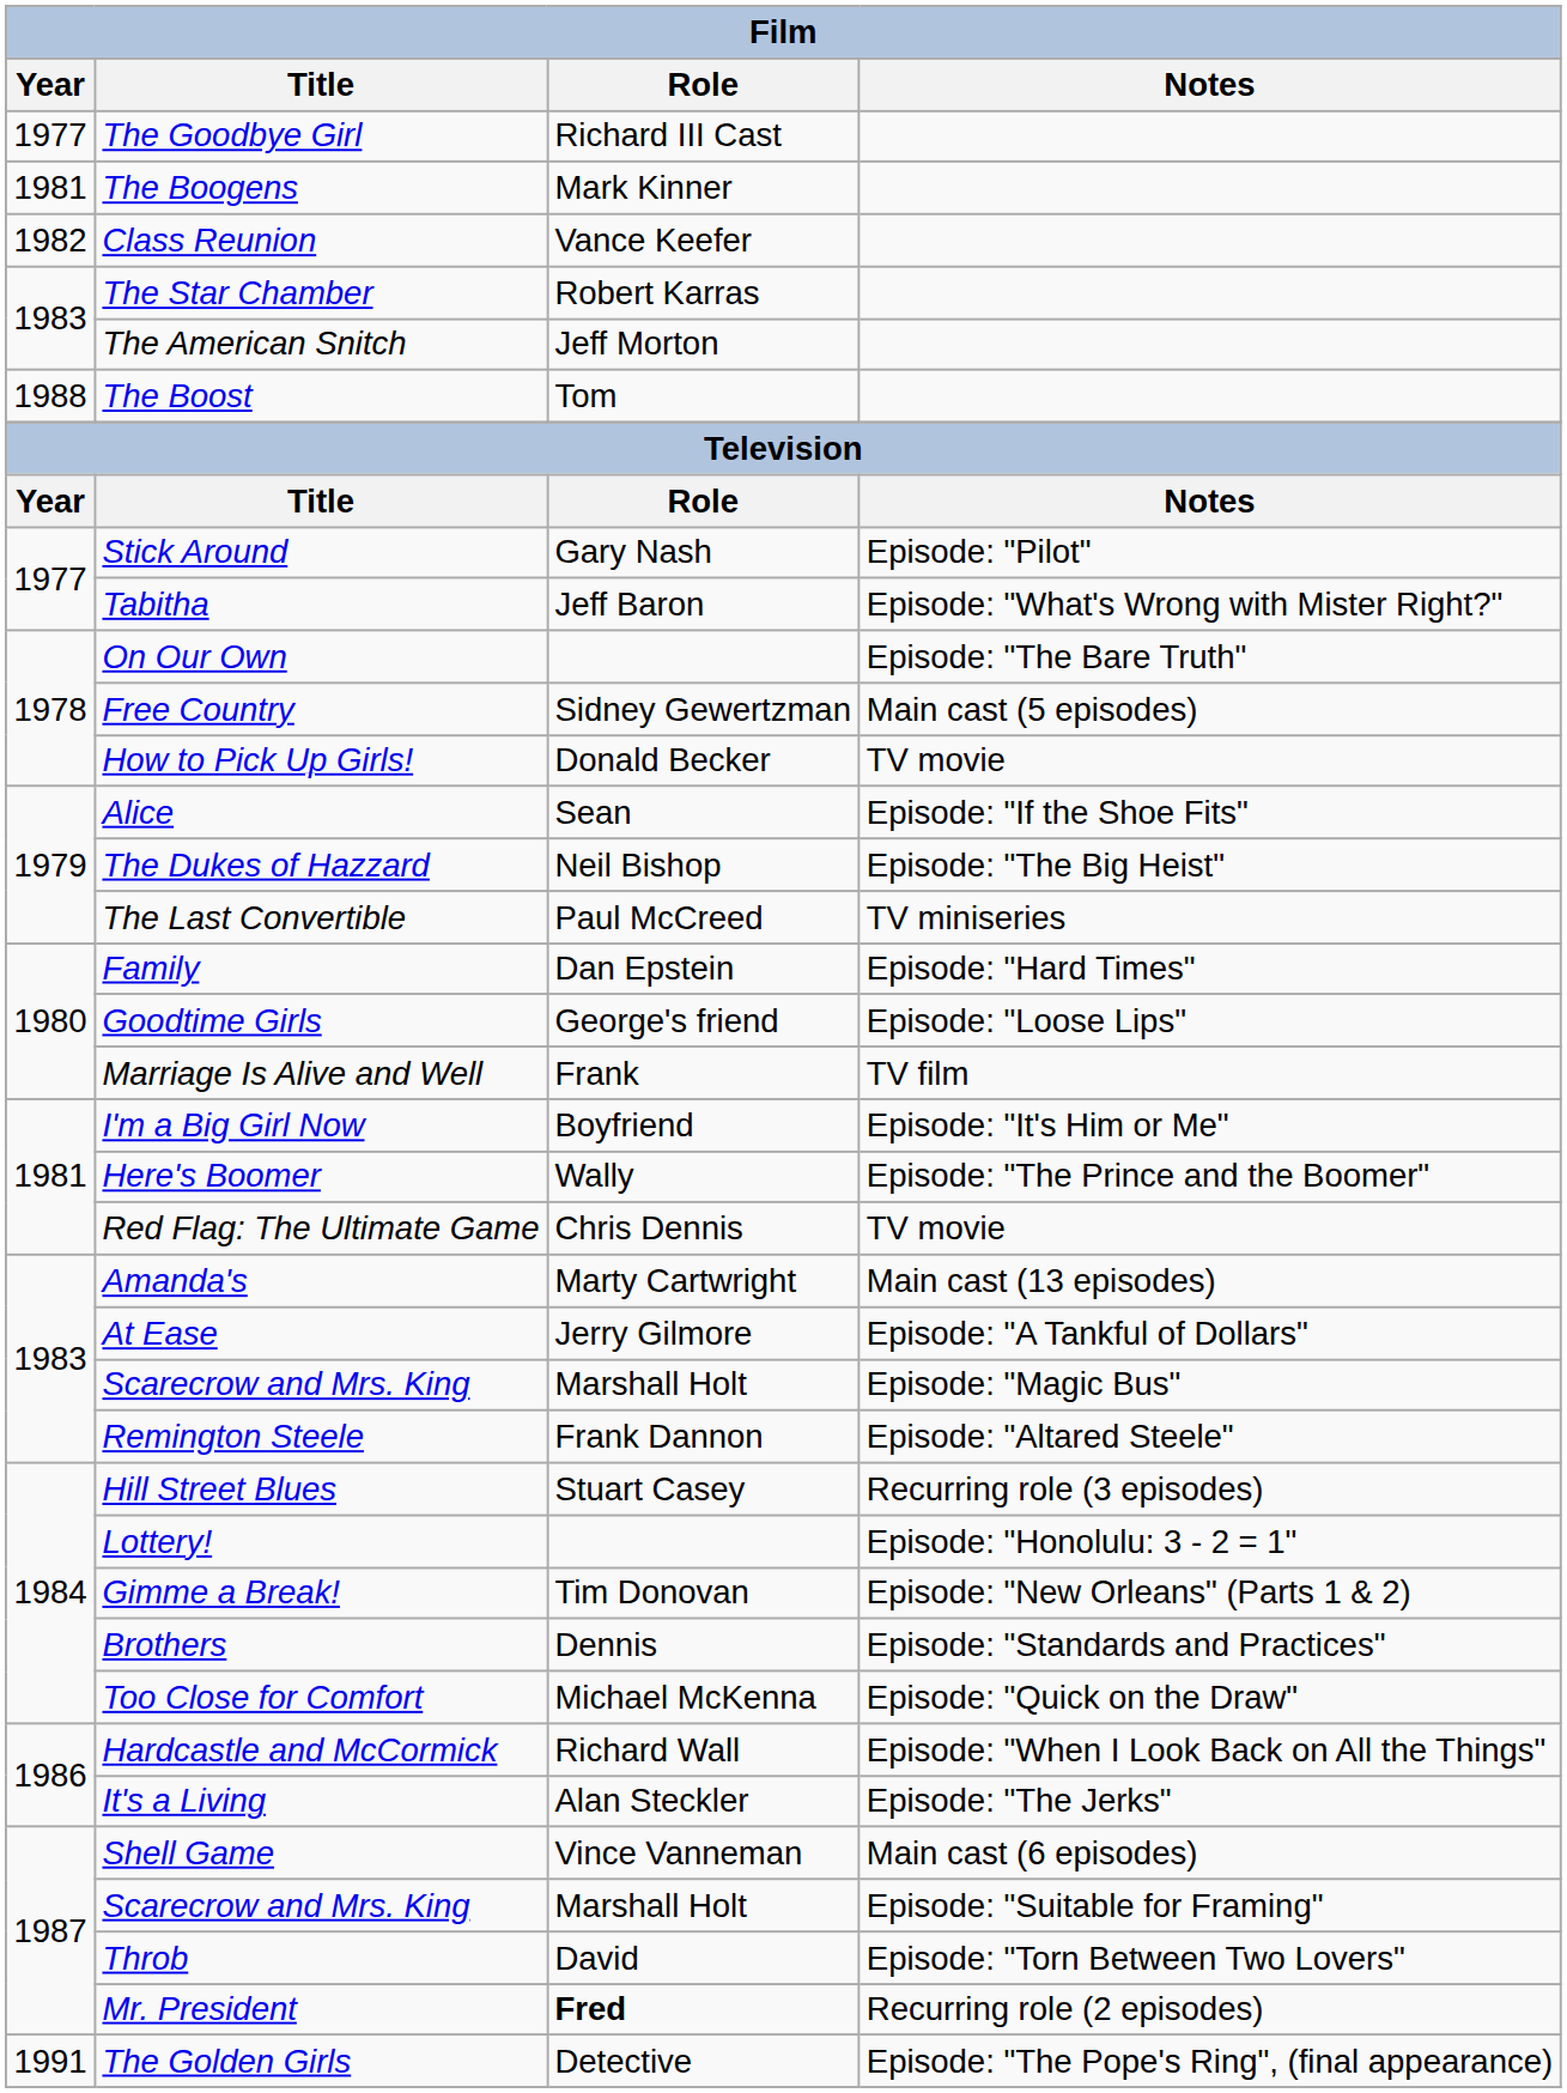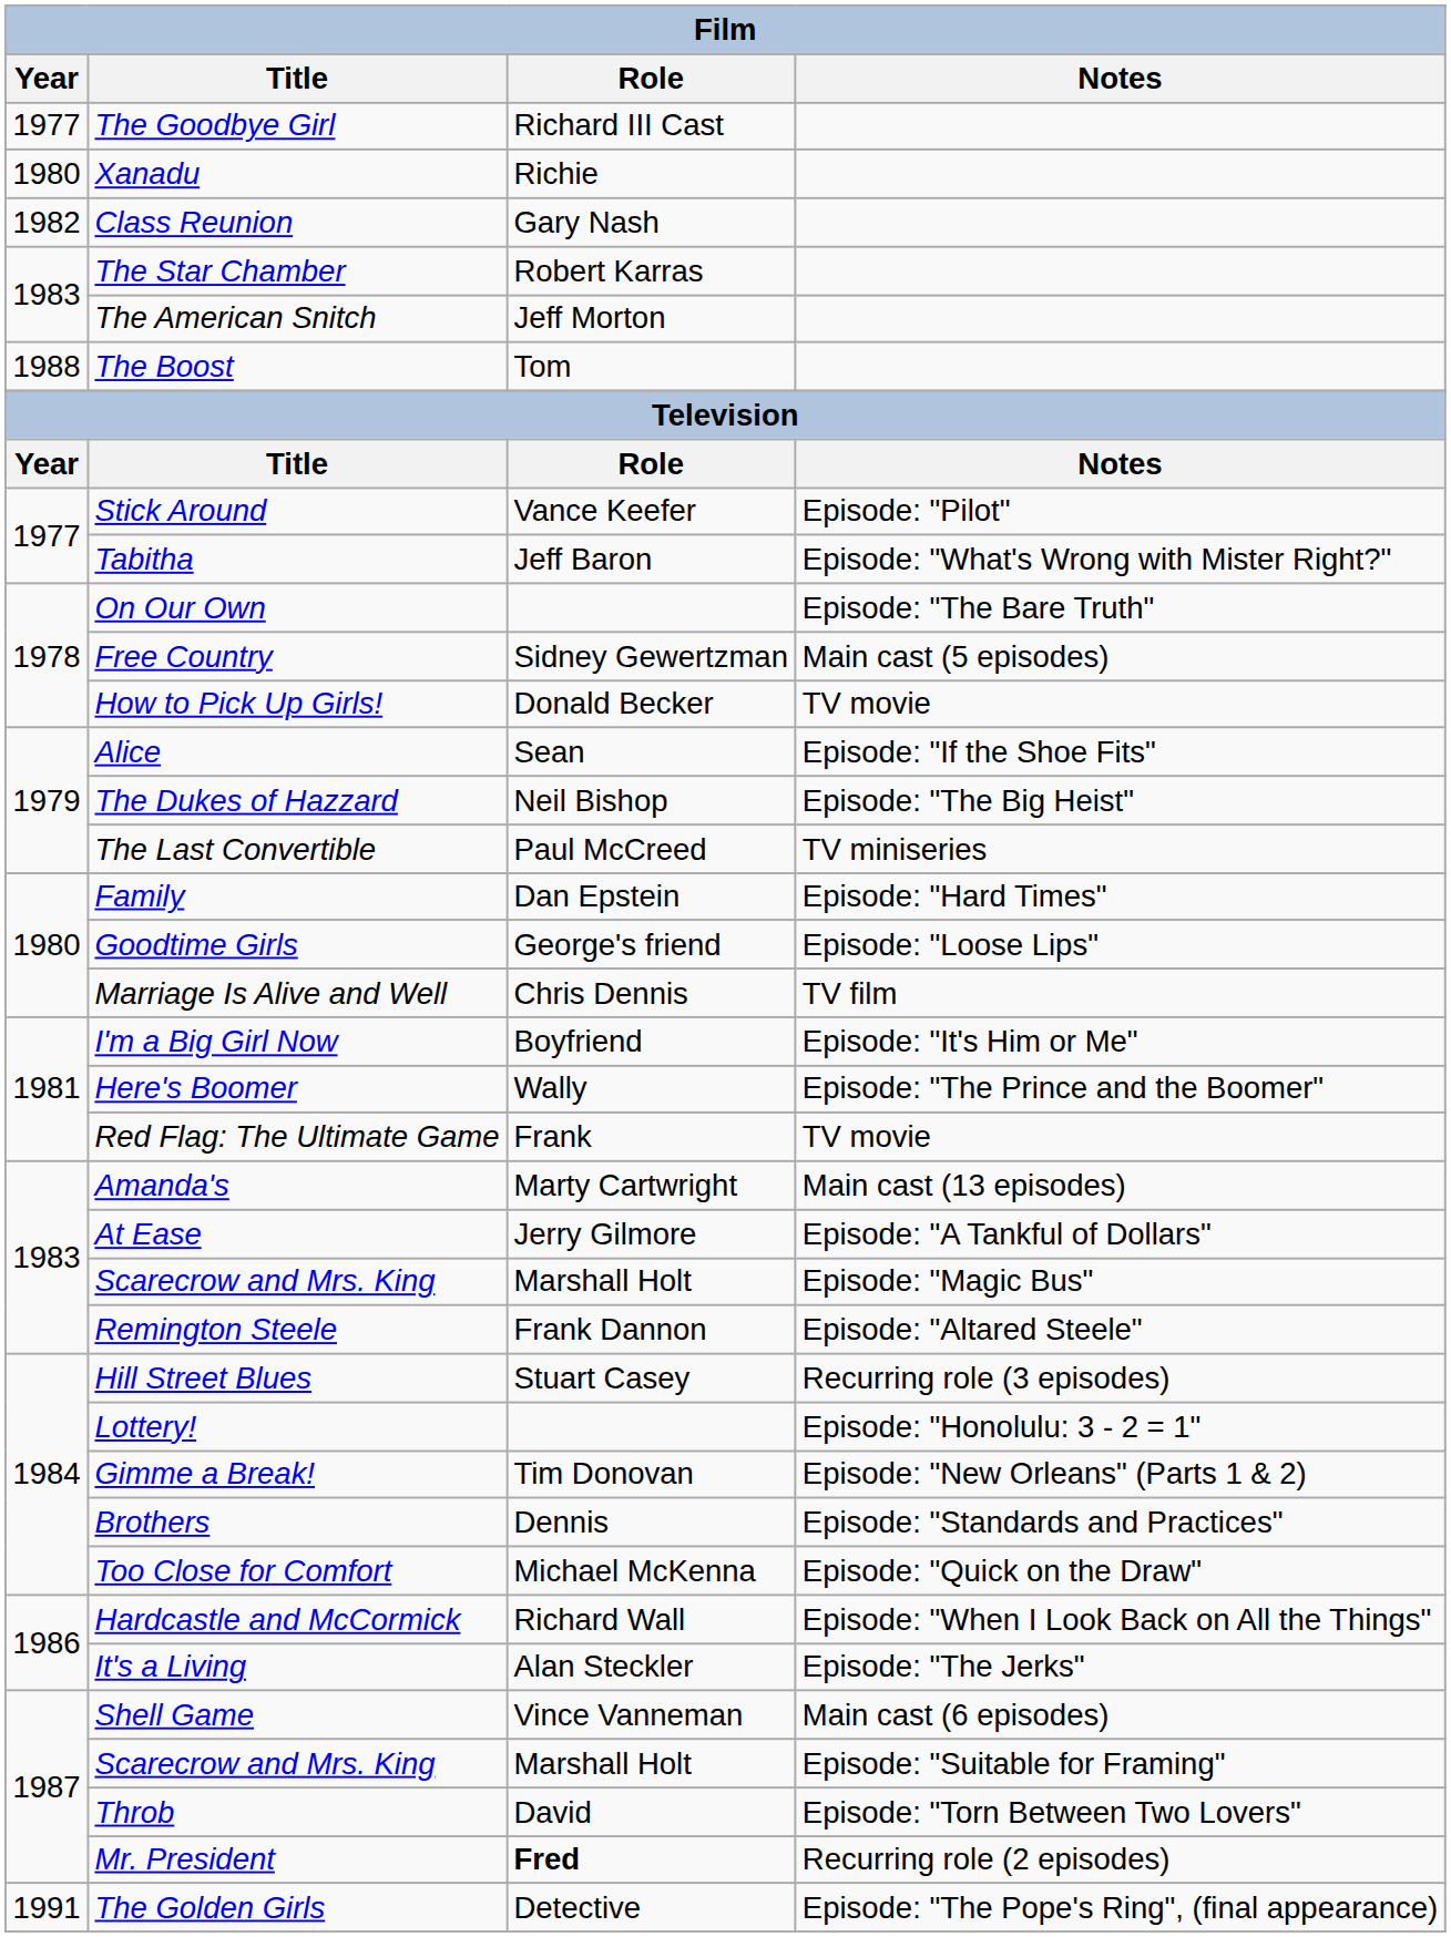 <table class="wikitable" style="font-size: 90%;">
 <tr>
 <th colspan="4" style="background: LightSteelBlue;">Film</th>
 </tr>
 <tr>
 <th>Year</th>
 <th>Title</th>
 <th>Role</th>
 <th>Notes</th>
 </tr>
 <tr>
 <td>1977</td>
 <td><em><a href='#'>The Goodbye Girl</a></em></td>
 <td>Richard III Cast</td>
 <td></td>
 </tr>
 <tr>
-<td>1981</td>
-<td><em><a href='#'>The Boogens</a></em></td>
-<td>Mark Kinner</td>
+<td>1980</td>
+<td><em><a href='#'>Xanadu</a></em></td>
+<td>Richie</td>
 <td></td>
 </tr>
 <tr>
 <td>1982</td>
 <td><em><a href='#'>Class Reunion</a></em></td>
-<td>Vance Keefer</td>
+<td>Gary Nash</td>
 <td></td>
 </tr>
 <tr>
 <td rowspan=2>1983</td>
 <td><em><a href='#'>The Star Chamber</a></em></td>
 <td>Robert Karras</td>
 <td></td>
 </tr>
 <tr>
 <td><em>The American Snitch</em></td>
 <td>Jeff Morton</td>
 <td></td>
 </tr>
 <tr>
 <td>1988</td>
 <td><em><a href='#'>The Boost</a></em></td>
 <td>Tom</td>
 <td></td>
 </tr>
 <tr>
 </tr>
 <tr>
 <th colspan="4" style="background: LightSteelBlue;">Television</th>
 </tr>
 <tr>
 <th>Year</th>
 <th>Title</th>
 <th>Role</th>
 <th>Notes</th>
 </tr>
 <tr>
 <td rowspan=2>1977</td>
 <td><em><a href='#'>Stick Around</a></em></td>
-<td>Gary Nash</td>
+<td>Vance Keefer</td>
 <td>Episode: "Pilot"</td>
 </tr>
 <tr>
 <td><em><a href='#'>Tabitha</a></em></td>
 <td>Jeff Baron</td>
 <td>Episode: "What's Wrong with Mister Right?"</td>
 </tr>
 <tr>
 <td rowspan=3>1978</td>
 <td><em><a href='#'>On Our Own</a></em></td>
 <td></td>
 <td>Episode: "The Bare Truth"</td>
 </tr>
 <tr>
 <td><em><a href='#'>Free Country</a></em></td>
 <td>Sidney Gewertzman</td>
 <td>Main cast (5 episodes)</td>
 </tr>
 <tr>
 <td><em><a href='#'>How to Pick Up Girls!</a></em></td>
 <td>Donald Becker</td>
 <td>TV movie</td>
 </tr>
 <tr>
 <td rowspan=3>1979</td>
 <td><em><a href='#'>Alice</a></em></td>
 <td>Sean</td>
 <td>Episode: "If the Shoe Fits"</td>
 </tr>
 <tr>
 <td><em><a href='#'>The Dukes of Hazzard</a></em></td>
 <td>Neil Bishop</td>
 <td>Episode: "The Big Heist"</td>
 </tr>
 <tr>
 <td><em>The Last Convertible</em></td>
 <td>Paul McCreed</td>
 <td>TV miniseries</td>
 </tr>
 <tr>
 <td rowspan=3>1980</td>
 <td><em><a href='#'>Family</a></em></td>
 <td>Dan Epstein</td>
 <td>Episode: "Hard Times"</td>
 </tr>
 <tr>
 <td><em><a href='#'>Goodtime Girls</a></em></td>
 <td>George's friend</td>
 <td>Episode: "Loose Lips"</td>
 </tr>
 <tr>
 <td><em>Marriage Is Alive and Well</em></td>
-<td>Frank</td>
+<td>Chris Dennis</td>
 <td>TV film</td>
 </tr>
 <tr>
 <td rowspan=3>1981</td>
 <td><em><a href='#'>I'm a Big Girl Now</a></em></td>
 <td>Boyfriend</td>
 <td>Episode: "It's Him or Me"</td>
 </tr>
 <tr>
 <td><em><a href='#'>Here's Boomer</a></em></td>
 <td>Wally</td>
 <td>Episode: "The Prince and the Boomer"</td>
 </tr>
 <tr>
 <td><em>Red Flag: The Ultimate Game</em></td>
-<td>Chris Dennis</td>
+<td>Frank</td>
 <td>TV movie</td>
 </tr>
 <tr>
 <td rowspan=4>1983</td>
 <td><em><a href='#'>Amanda's</a></em></td>
 <td>Marty Cartwright</td>
 <td>Main cast (13 episodes)</td>
 </tr>
 <tr>
 <td><em><a href='#'>At Ease</a></em></td>
 <td>Jerry Gilmore</td>
 <td>Episode: "A Tankful of Dollars"</td>
 </tr>
 <tr>
 <td><em><a href='#'>Scarecrow and Mrs. King</a></em></td>
 <td>Marshall Holt</td>
 <td>Episode: "Magic Bus"</td>
 </tr>
 <tr>
 <td><em><a href='#'>Remington Steele</a></em></td>
 <td>Frank Dannon</td>
 <td>Episode: "Altared Steele"</td>
 </tr>
 <tr>
 <td rowspan=5>1984</td>
 <td><em><a href='#'>Hill Street Blues</a></em></td>
 <td>Stuart Casey</td>
 <td>Recurring role (3 episodes)</td>
 </tr>
 <tr>
 <td><em><a href='#'>Lottery!</a></em></td>
 <td></td>
 <td>Episode: "Honolulu: 3 - 2 = 1"</td>
 </tr>
 <tr>
 <td><em><a href='#'>Gimme a Break!</a></em></td>
 <td>Tim Donovan</td>
 <td>Episode: "New Orleans" (Parts 1 & 2)</td>
 </tr>
 <tr>
 <td><em><a href='#'>Brothers</a></em></td>
 <td>Dennis</td>
 <td>Episode: "Standards and Practices"</td>
 </tr>
 <tr>
 <td><em><a href='#'>Too Close for Comfort</a></em></td>
 <td>Michael McKenna</td>
 <td>Episode: "Quick on the Draw"</td>
 </tr>
 <tr>
 <td rowspan=2>1986</td>
 <td><em><a href='#'>Hardcastle and McCormick</a></em></td>
 <td>Richard Wall</td>
 <td>Episode: "When I Look Back on All the Things"</td>
 </tr>
 <tr>
 <td><em><a href='#'>It's a Living</a></em></td>
 <td>Alan Steckler</td>
 <td>Episode: "The Jerks"</td>
 </tr>
 <tr>
 <td rowspan=4>1987</td>
 <td><em><a href='#'>Shell Game</a></em></td>
 <td>Vince Vanneman</td>
 <td>Main cast (6 episodes)</td>
 </tr>
 <tr>
 <td><em><a href='#'>Scarecrow and Mrs. King</a></em></td>
 <td>Marshall Holt</td>
 <td>Episode: "Suitable for Framing"</td>
 </tr>
 <tr>
 <td><em><a href='#'>Throb</a></em></td>
 <td>David</td>
 <td>Episode: "Torn Between Two Lovers"</td>
 </tr>
 <tr>
 <td><em><a href='#'>Mr. President</a></em></td>
 <td><strong>Fred</strong></td>
 <td>Recurring role (2 episodes)</td>
 </tr>
 <tr>
 <td>1991</td>
 <td><em><a href='#'>The Golden Girls</a></em></td>
 <td>Detective</td>
 <td>Episode: "The Pope's Ring", (final appearance)</td>
 </tr>
 </table>
